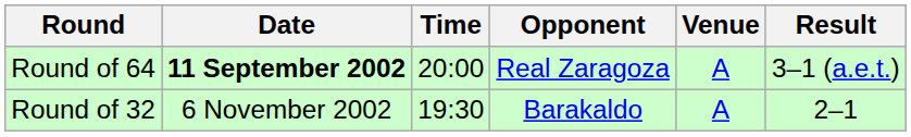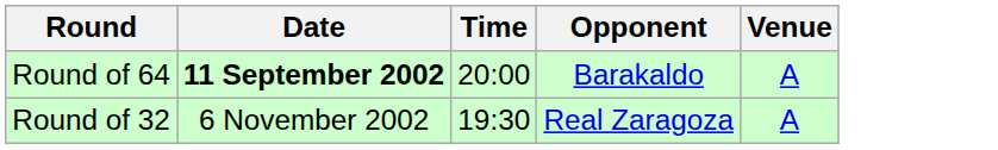 <table class="wikitable" style="font-size:100%; text-align:center">
 <tr>
 <th>Round</th>
 <th>Date</th>
 <th>Time</th>
 <th>Opponent</th>
 <th>Venue</th>
-<th>Result</th>
 </tr>
 <tr bgcolor= CCFFCC>
 <td>Round of 64</td>
 <td><strong>11 September 2002</strong></td>
 <td>20:00</td>
-<td><a href='#'>Real Zaragoza</a></td>
+<td><a href='#'>Barakaldo</a></td>
 <td><a href='#'>A</a></td>
-<td>3–1 (<a href='#'>a.e.t.</a>)</td>
 </tr>
 <tr bgcolor= CCFFCC>
 <td>Round of 32</td>
 <td>6 November 2002</td>
 <td>19:30</td>
-<td><a href='#'>Barakaldo</a></td>
+<td><a href='#'>Real Zaragoza</a></td>
 <td><a href='#'>A</a></td>
-<td>2–1</td>
 </tr>
 </table>
